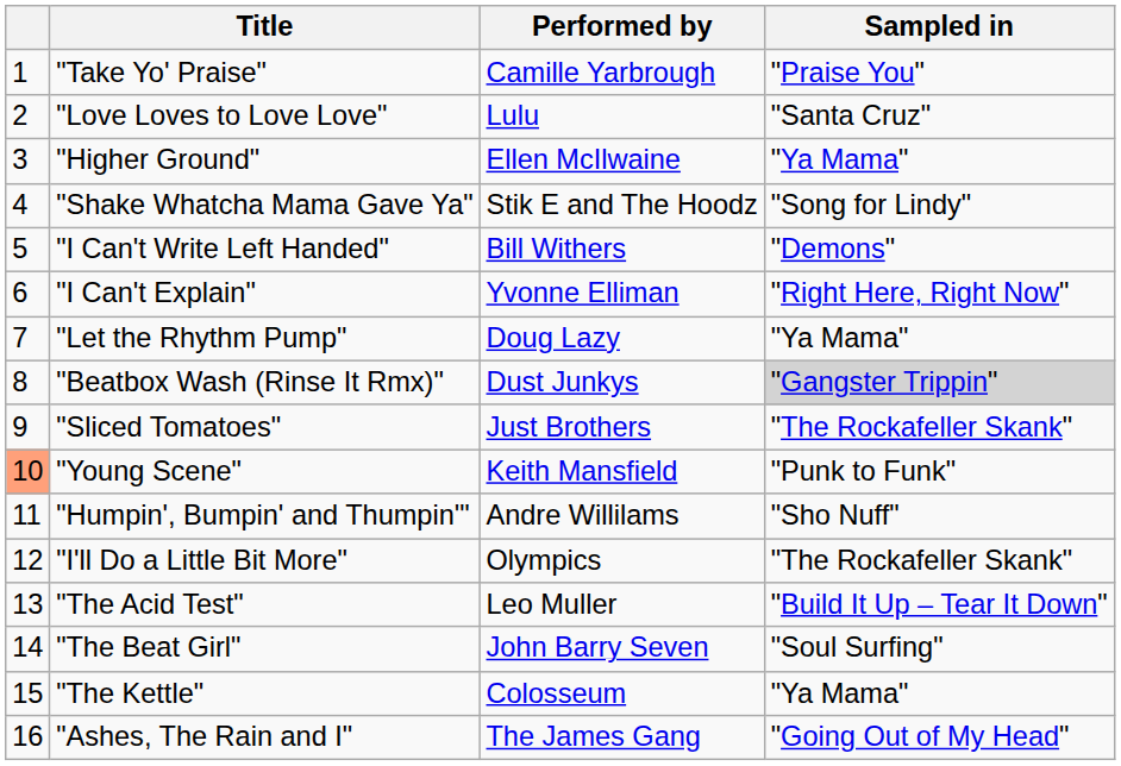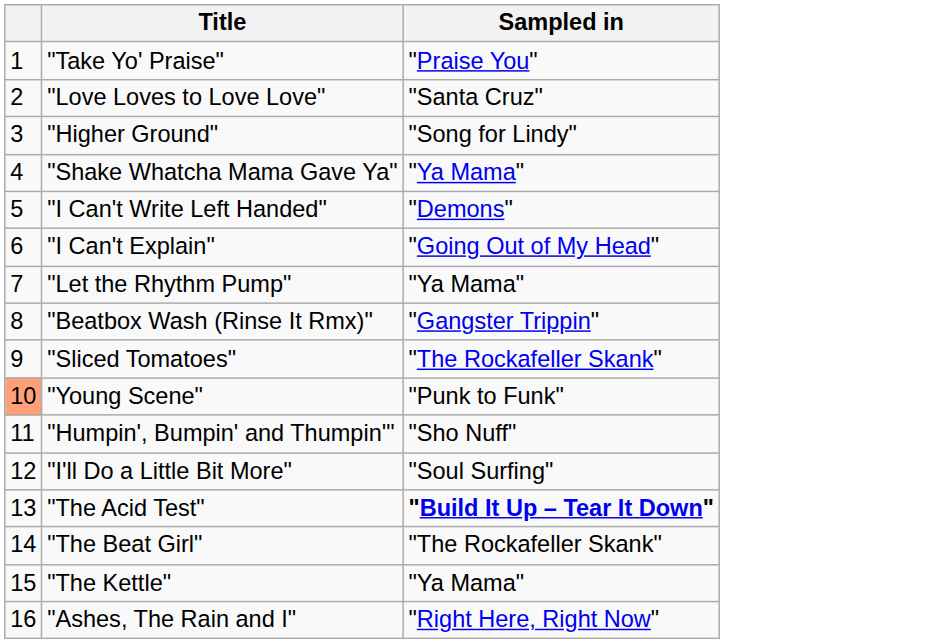 <table class="wikitable">
 <tr>
 <th></th>
 <th>Title</th>
-<th>Performed by</th>
 <th>Sampled in</th>
 </tr>
 <tr>
 <td>1</td>
 <td>"Take Yo' Praise"</td>
-<td><a href='#'>Camille Yarbrough</a></td>
 <td>"<a href='#'>Praise You</a>"</td>
 </tr>
 <tr>
 <td>2</td>
 <td>"Love Loves to Love Love"</td>
-<td><a href='#'>Lulu</a></td>
 <td>"Santa Cruz"</td>
 </tr>
 <tr>
 <td>3</td>
 <td>"Higher Ground"</td>
-<td><a href='#'>Ellen McIlwaine</a></td>
-<td>"<a href='#'>Ya Mama</a>"</td>
+<td>"Song for Lindy"</td>
 </tr>
 <tr>
 <td>4</td>
 <td>"Shake Whatcha Mama Gave Ya"</td>
-<td>Stik E and The Hoodz</td>
-<td>"Song for Lindy"</td>
+<td>"<a href='#'>Ya Mama</a>"</td>
 </tr>
 <tr>
 <td>5</td>
 <td>"I Can't Write Left Handed"</td>
-<td><a href='#'>Bill Withers</a></td>
 <td>"<a href='#'>Demons</a>"</td>
 </tr>
 <tr>
 <td>6</td>
 <td>"I Can't Explain"</td>
-<td><a href='#'>Yvonne Elliman</a></td>
-<td>"<a href='#'>Right Here, Right Now</a>"</td>
+<td>"<a href='#'>Going Out of My Head</a>"</td>
 </tr>
 <tr>
 <td>7</td>
 <td>"Let the Rhythm Pump"</td>
-<td><a href='#'>Doug Lazy</a></td>
 <td>"Ya Mama"</td>
 </tr>
 <tr>
 <td>8</td>
 <td>"Beatbox Wash (Rinse It Rmx)"</td>
-<td><a href='#'>Dust Junkys</a></td>
-<td style="background: lightgrey;">"<a href='#'>Gangster Trippin</a>"</td>
+<td>"<a href='#'>Gangster Trippin</a>"</td>
 </tr>
 <tr>
 <td>9</td>
 <td>"Sliced Tomatoes"</td>
-<td><a href='#'>Just Brothers</a></td>
 <td>"<a href='#'>The Rockafeller Skank</a>"</td>
 </tr>
 <tr>
 <td style="background: lightsalmon;">10</td>
 <td>"Young Scene"</td>
-<td><a href='#'>Keith Mansfield</a></td>
 <td>"Punk to Funk"</td>
 </tr>
 <tr>
 <td>11</td>
 <td>"Humpin', Bumpin' and Thumpin'"</td>
-<td>Andre Willilams</td>
 <td>"Sho Nuff"</td>
 </tr>
 <tr>
 <td>12</td>
 <td>"I'll Do a Little Bit More"</td>
-<td>Olympics</td>
-<td>"The Rockafeller Skank"</td>
+<td>"Soul Surfing"</td>
 </tr>
 <tr>
 <td>13</td>
 <td>"The Acid Test"</td>
-<td>Leo Muller</td>
-<td>"<a href='#'>Build It Up – Tear It Down</a>"</td>
+<td><strong>"<a href='#'>Build It Up – Tear It Down</a>"</strong></td>
 </tr>
 <tr>
 <td>14</td>
 <td>"The Beat Girl"</td>
-<td><a href='#'>John Barry Seven</a></td>
-<td>"Soul Surfing"</td>
+<td>"The Rockafeller Skank"</td>
 </tr>
 <tr>
 <td>15</td>
 <td>"The Kettle"</td>
-<td><a href='#'>Colosseum</a></td>
 <td>"Ya Mama"</td>
 </tr>
 <tr>
 <td>16</td>
 <td>"Ashes, The Rain and I"</td>
-<td><a href='#'>The James Gang</a></td>
-<td>"<a href='#'>Going Out of My Head</a>"</td>
+<td>"<a href='#'>Right Here, Right Now</a>"</td>
 </tr>
 </table>
